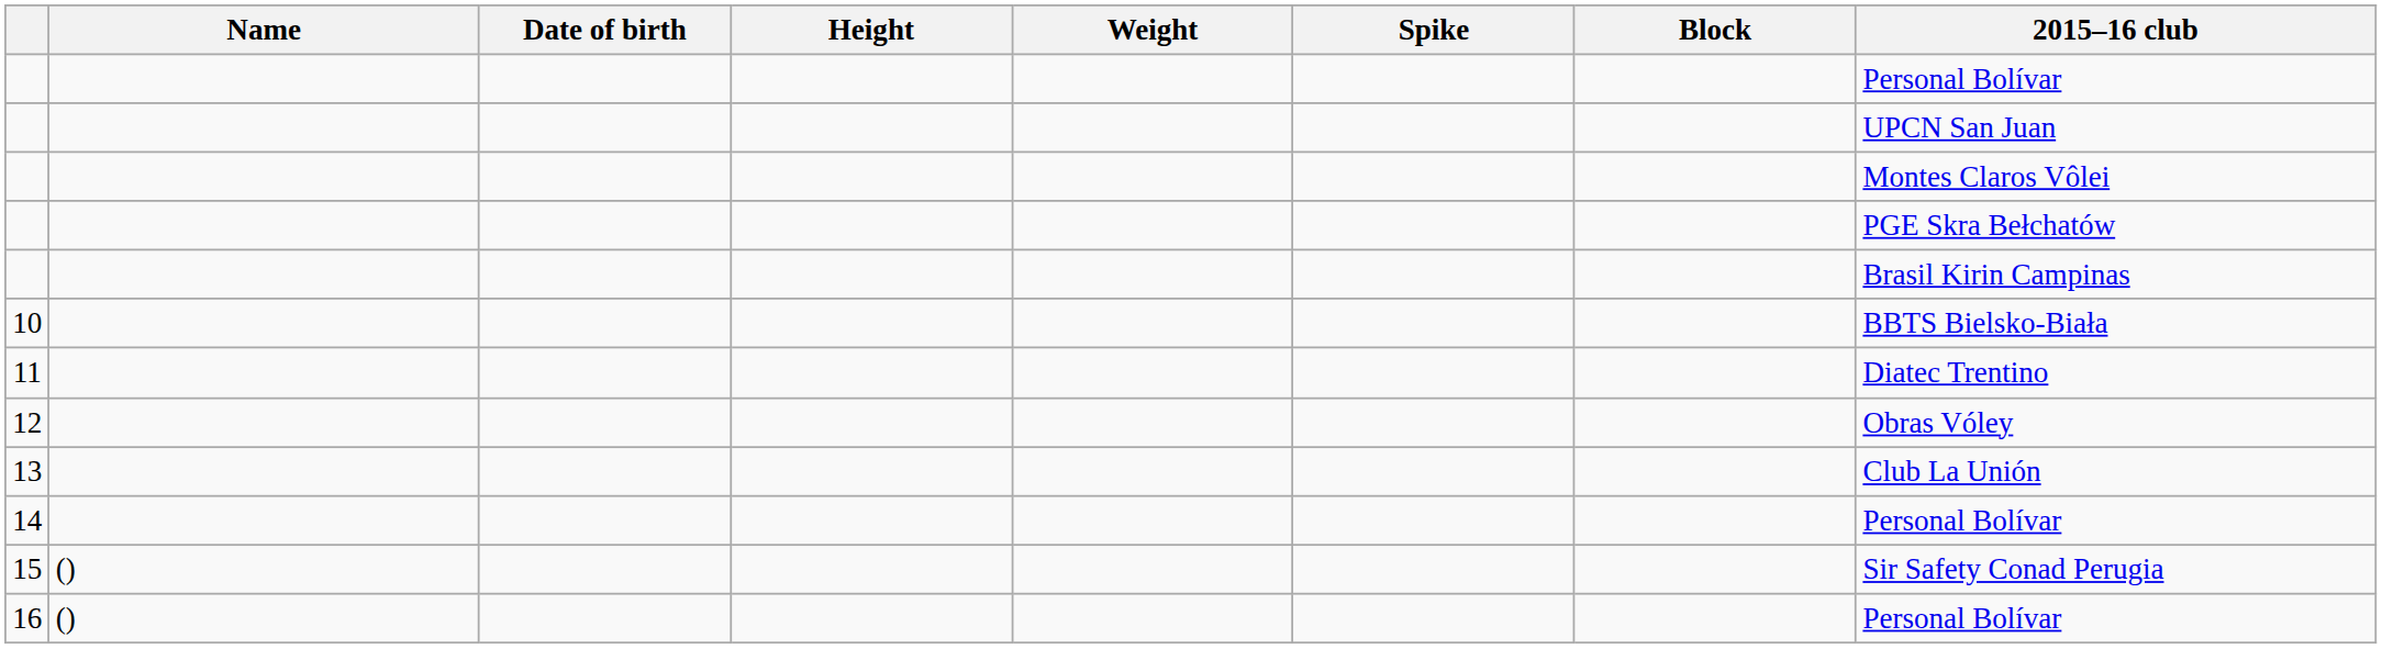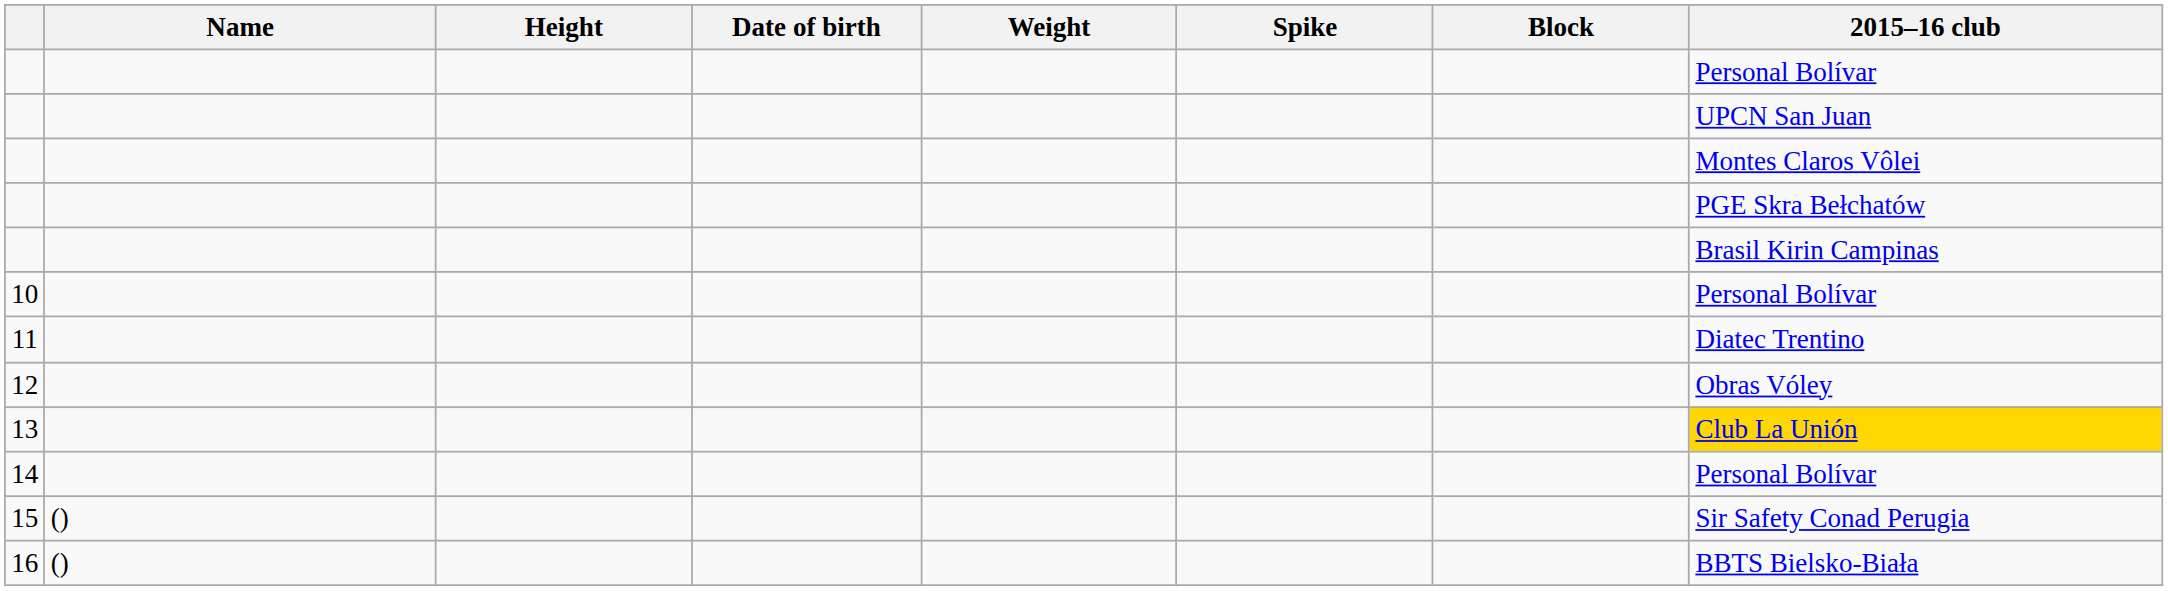 <table class="wikitable sortable" style="font-size:95%; text-align:center;">
 <tr>
 <th></th>
 <th style="width:14em">Name</th>
+<th style="width:9em">Height</th>
 <th style="width:8em">Date of birth</th>
-<th style="width:9em">Height</th>
 <th style="width:9em">Weight</th>
 <th style="width:9em">Spike</th>
 <th style="width:9em">Block</th>
 <th style="width:17em">2015–16 club</th>
 </tr>
 <tr>
 <td></td>
 <td align=left></td>
+<td></td>
 <td align=right></td>
-<td></td>
 <td></td>
 <td></td>
 <td></td>
 <td align=left> <a href='#'>Personal Bolívar</a></td>
 </tr>
 <tr>
 <td></td>
 <td align=left></td>
+<td></td>
 <td align=right></td>
-<td></td>
 <td></td>
 <td></td>
 <td></td>
 <td align=left> <a href='#'>UPCN San Juan</a></td>
 </tr>
 <tr>
 <td></td>
 <td align=left></td>
+<td></td>
 <td align=right></td>
-<td></td>
 <td></td>
 <td></td>
 <td></td>
 <td align=left> <a href='#'>Montes Claros Vôlei</a></td>
 </tr>
 <tr>
 <td></td>
 <td align=left></td>
+<td></td>
 <td align=right></td>
-<td></td>
 <td></td>
 <td></td>
 <td></td>
 <td align=left> <a href='#'>PGE Skra Bełchatów</a></td>
 </tr>
 <tr>
 <td></td>
 <td align=left></td>
+<td></td>
 <td align=right></td>
-<td></td>
 <td></td>
 <td></td>
 <td></td>
 <td align=left> <a href='#'>Brasil Kirin Campinas</a></td>
 </tr>
 <tr>
 <td>10</td>
 <td align=left></td>
+<td></td>
 <td align=right></td>
 <td></td>
 <td></td>
 <td></td>
-<td></td>
-<td align=left> <a href='#'>BBTS Bielsko-Biała</a></td>
+<td align=left> <a href='#'>Personal Bolívar</a></td>
 </tr>
 <tr>
 <td>11</td>
 <td align=left></td>
+<td></td>
 <td align=right></td>
-<td></td>
 <td></td>
 <td></td>
 <td></td>
 <td align=left> <a href='#'>Diatec Trentino</a></td>
 </tr>
 <tr>
 <td>12</td>
 <td align=left></td>
+<td></td>
 <td align=right></td>
-<td></td>
 <td></td>
 <td></td>
 <td></td>
 <td align=left> <a href='#'>Obras Vóley</a></td>
 </tr>
 <tr>
 <td>13</td>
 <td align=left></td>
+<td></td>
 <td align=right></td>
 <td></td>
 <td></td>
 <td></td>
-<td></td>
-<td align=left> <a href='#'>Club La Unión</a></td>
+<td align=left style="background: gold;"> <a href='#'>Club La Unión</a></td>
 </tr>
 <tr>
 <td>14</td>
 <td align=left></td>
+<td></td>
 <td align=right></td>
-<td></td>
 <td></td>
 <td></td>
 <td></td>
 <td align=left> <a href='#'>Personal Bolívar</a></td>
 </tr>
 <tr>
 <td>15</td>
 <td align=left> ()</td>
+<td></td>
 <td align=right></td>
-<td></td>
 <td></td>
 <td></td>
 <td></td>
 <td align=left> <a href='#'>Sir Safety Conad Perugia</a></td>
 </tr>
 <tr>
 <td>16</td>
 <td align=left> ()</td>
+<td></td>
 <td align=right></td>
 <td></td>
 <td></td>
 <td></td>
-<td></td>
-<td align=left> <a href='#'>Personal Bolívar</a></td>
+<td align=left> <a href='#'>BBTS Bielsko-Biała</a></td>
 </tr>
 </table>
